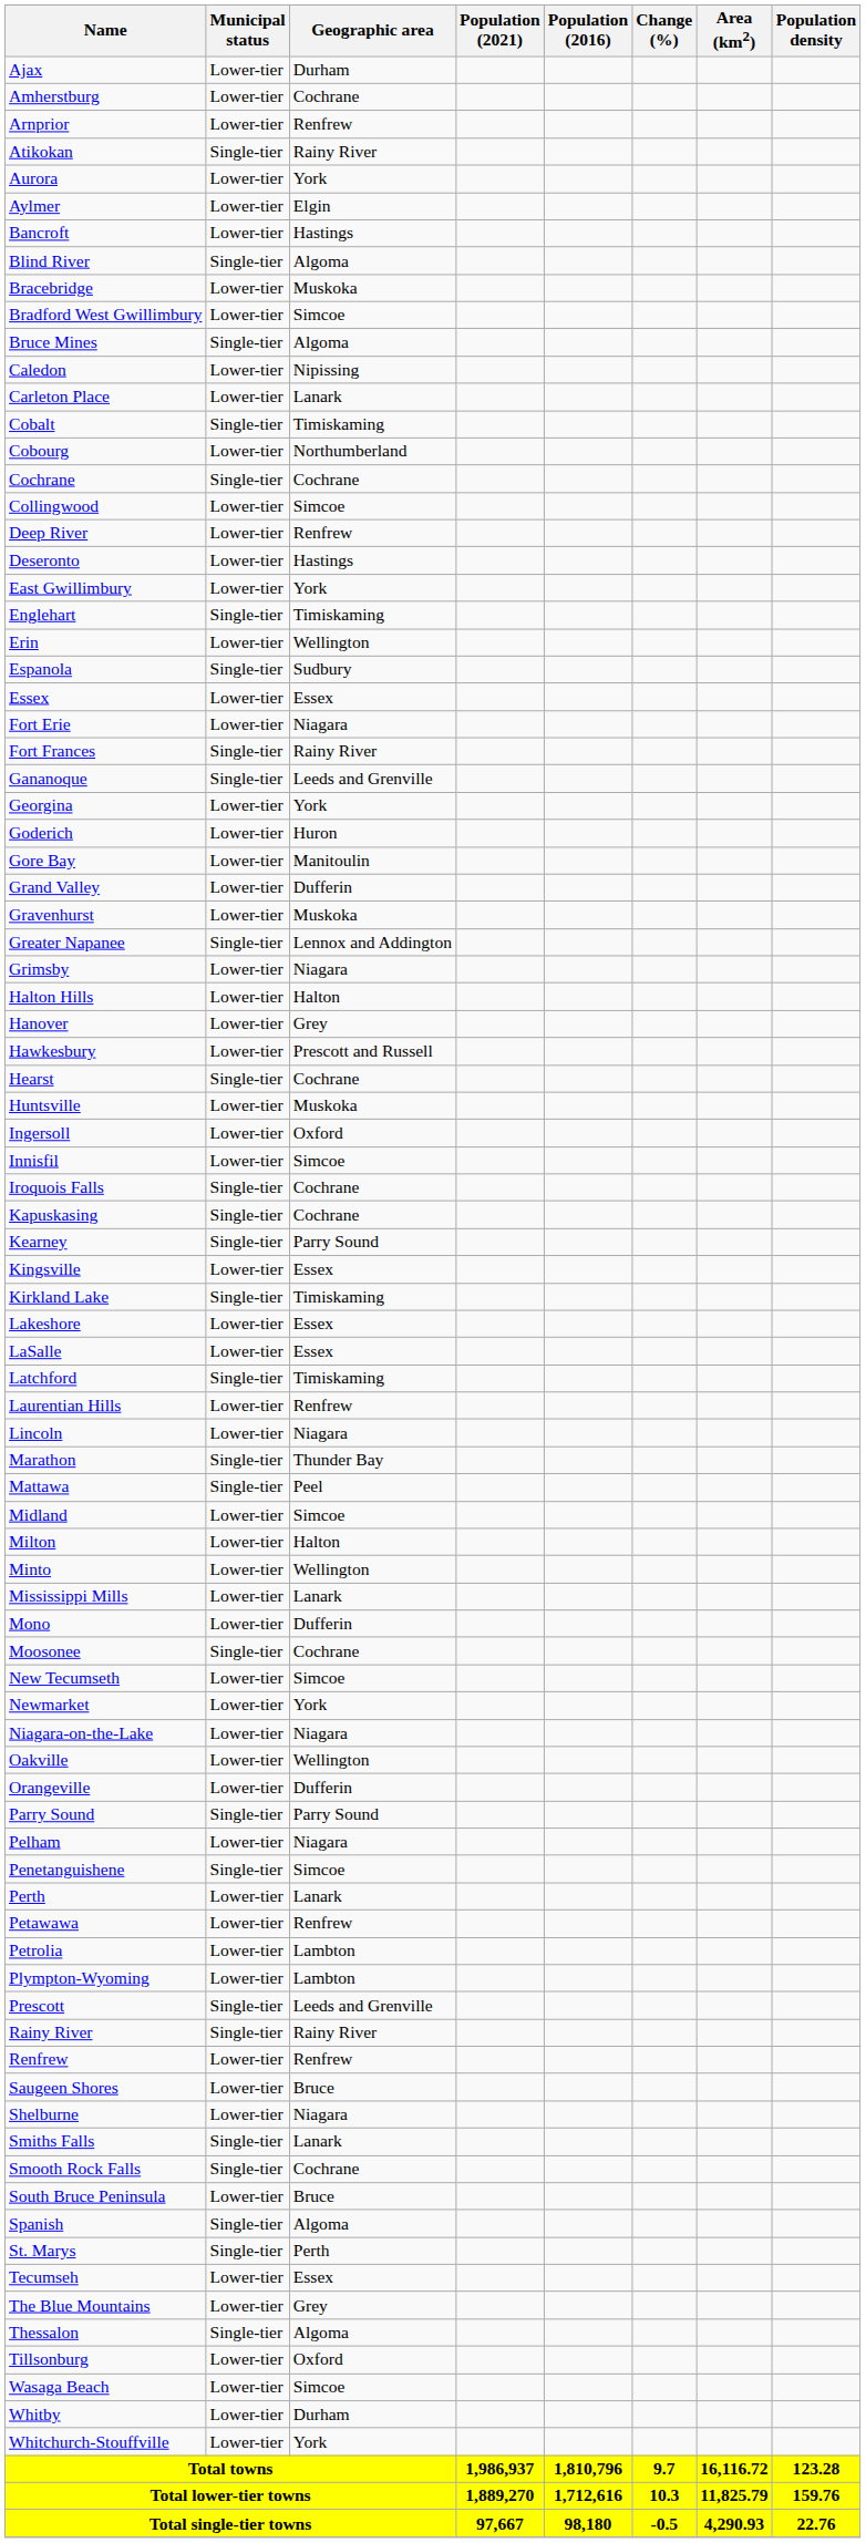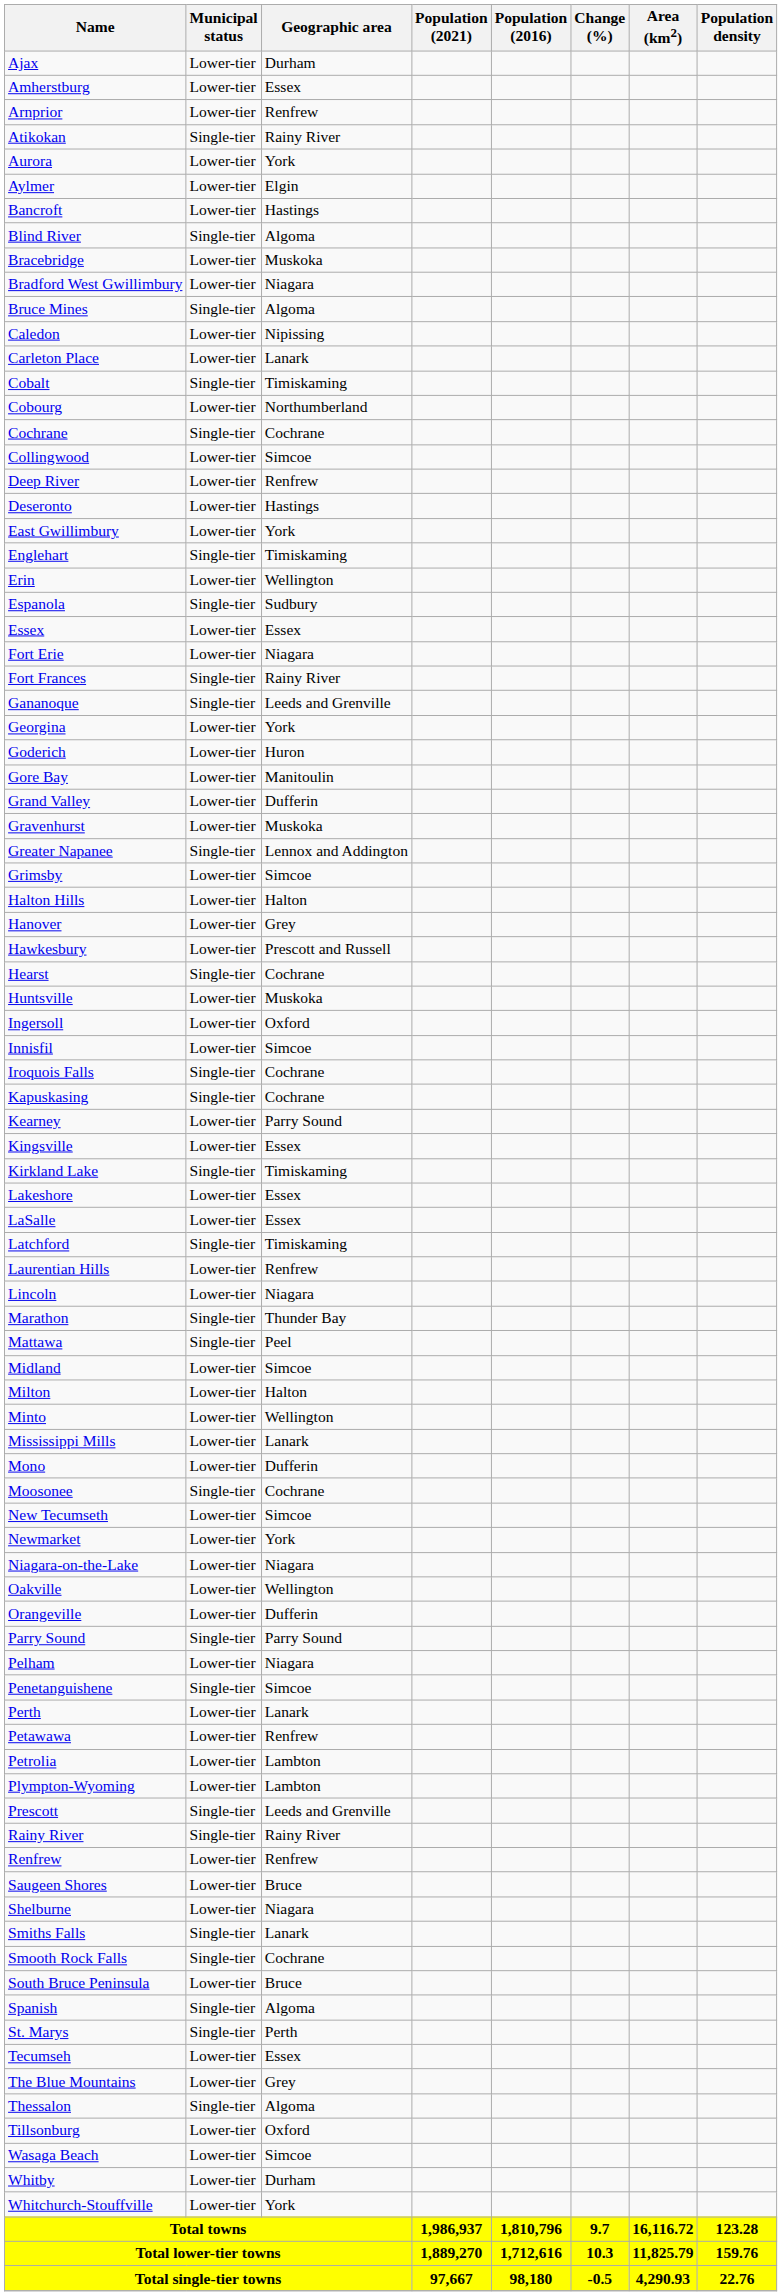 <table class="wikitable sortable">
 <tr>
 <th>Name</th>
 <th>Municipal<br>status</th>
 <th>Geographic area</th>
 <th>Population<br>(2021)</th>
 <th>Population<br>(2016)</th>
 <th>Change<br>(%)</th>
 <th>Area<br>(km<sup>2</sup>)</th>
 <th>Population<br>density</th>
 </tr>
 <tr>
 <td><a href='#'>Ajax</a></td>
 <td>Lower-tier</td>
 <td>Durham</td>
 <td align=center></td>
 <td align="center"></td>
 <td align="center"></td>
 <td align=center></td>
 <td align=center></td>
 </tr>
 <tr>
 <td><a href='#'>Amherstburg</a></td>
 <td>Lower-tier</td>
-<td>Cochrane</td>
+<td>Essex</td>
 <td align=center></td>
 <td align="center"></td>
 <td align="center"></td>
 <td align=center></td>
 <td align=center></td>
 </tr>
 <tr>
 <td><a href='#'>Arnprior</a></td>
 <td>Lower-tier</td>
 <td>Renfrew</td>
 <td align=center></td>
 <td align=center></td>
 <td align=center></td>
 <td align=center></td>
 <td align=center></td>
 </tr>
 <tr>
 <td><a href='#'>Atikokan</a></td>
 <td>Single-tier</td>
 <td>Rainy River</td>
 <td align=center></td>
 <td align=center></td>
 <td align=center></td>
 <td align=center></td>
 <td align=center></td>
 </tr>
 <tr>
 <td><a href='#'>Aurora</a></td>
 <td>Lower-tier</td>
 <td>York</td>
 <td align=center></td>
 <td align=center></td>
 <td align=center></td>
 <td align=center></td>
 <td align=center></td>
 </tr>
 <tr>
 <td><a href='#'>Aylmer</a></td>
 <td>Lower-tier</td>
 <td>Elgin</td>
 <td align=center></td>
 <td align=center></td>
 <td align=center></td>
 <td align=center></td>
 <td align=center></td>
 </tr>
 <tr>
 <td><a href='#'>Bancroft</a></td>
 <td>Lower-tier</td>
 <td>Hastings</td>
 <td align=center></td>
 <td align=center></td>
 <td align=center></td>
 <td align=center></td>
 <td align=center></td>
 </tr>
 <tr>
 <td><a href='#'>Blind River</a></td>
 <td>Single-tier</td>
 <td>Algoma</td>
 <td align=center></td>
 <td align=center></td>
 <td align=center></td>
 <td align=center></td>
 <td align=center></td>
 </tr>
 <tr>
 <td><a href='#'>Bracebridge</a></td>
 <td>Lower-tier</td>
 <td>Muskoka</td>
 <td align=center></td>
 <td align=center></td>
 <td align=center></td>
 <td align=center></td>
 <td align=center></td>
 </tr>
 <tr>
 <td><a href='#'>Bradford West Gwillimbury</a></td>
 <td>Lower-tier</td>
-<td>Simcoe</td>
+<td>Niagara</td>
 <td align=center></td>
 <td align=center></td>
 <td align=center></td>
 <td align=center></td>
 <td align=center></td>
 </tr>
 <tr>
 <td><a href='#'>Bruce Mines</a></td>
 <td>Single-tier</td>
 <td>Algoma</td>
 <td align=center></td>
 <td align=center></td>
 <td align=center></td>
 <td align=center></td>
 <td align=center></td>
 </tr>
 <tr>
 <td><a href='#'>Caledon</a></td>
 <td>Lower-tier</td>
 <td>Nipissing</td>
 <td align=center></td>
 <td align=center></td>
 <td align=center></td>
 <td align=center></td>
 <td align=center></td>
 </tr>
 <tr>
 <td><a href='#'>Carleton Place</a></td>
 <td>Lower-tier</td>
 <td>Lanark</td>
 <td align=center></td>
 <td align=center></td>
 <td align=center></td>
 <td align=center></td>
 <td align=center></td>
 </tr>
 <tr>
 <td><a href='#'>Cobalt</a></td>
 <td>Single-tier</td>
 <td>Timiskaming</td>
 <td align=center></td>
 <td align=center></td>
 <td align=center></td>
 <td align=center></td>
 <td align=center></td>
 </tr>
 <tr>
 <td><a href='#'>Cobourg</a></td>
 <td>Lower-tier</td>
 <td>Northumberland</td>
 <td align=center></td>
 <td align=center></td>
 <td align=center></td>
 <td align=center></td>
 <td align=center></td>
 </tr>
 <tr>
 <td><a href='#'>Cochrane</a></td>
 <td>Single-tier</td>
 <td>Cochrane</td>
 <td align=center></td>
 <td align=center></td>
 <td align=center></td>
 <td align=center></td>
 <td align=center></td>
 </tr>
 <tr>
 <td><a href='#'>Collingwood</a></td>
 <td>Lower-tier</td>
 <td>Simcoe</td>
 <td align=center></td>
 <td align=center></td>
 <td align=center></td>
 <td align=center></td>
 <td align=center></td>
 </tr>
 <tr>
 <td><a href='#'>Deep River</a></td>
 <td>Lower-tier</td>
 <td>Renfrew</td>
 <td align=center></td>
 <td align=center></td>
 <td align=center></td>
 <td align=center></td>
 <td align=center></td>
 </tr>
 <tr>
 <td><a href='#'>Deseronto</a></td>
 <td>Lower-tier</td>
 <td>Hastings</td>
 <td align=center></td>
 <td align=center></td>
 <td align=center></td>
 <td align=center></td>
 <td align=center></td>
 </tr>
 <tr>
 <td><a href='#'>East Gwillimbury</a></td>
 <td>Lower-tier</td>
 <td>York</td>
 <td align=center></td>
 <td align=center></td>
 <td align=center></td>
 <td align=center></td>
 <td align=center></td>
 </tr>
 <tr>
 <td><a href='#'>Englehart</a></td>
 <td>Single-tier</td>
 <td>Timiskaming</td>
 <td align=center></td>
 <td align=center></td>
 <td align=center></td>
 <td align=center></td>
 <td align=center></td>
 </tr>
 <tr>
 <td><a href='#'>Erin</a></td>
 <td>Lower-tier</td>
 <td>Wellington</td>
 <td align=center></td>
 <td align=center></td>
 <td align=center></td>
 <td align=center></td>
 <td align=center></td>
 </tr>
 <tr>
 <td><a href='#'>Espanola</a></td>
 <td>Single-tier</td>
 <td>Sudbury</td>
 <td align=center></td>
 <td align=center></td>
 <td align=center></td>
 <td align=center></td>
 <td align=center></td>
 </tr>
 <tr>
 <td><a href='#'>Essex</a></td>
 <td>Lower-tier</td>
 <td>Essex</td>
 <td align=center></td>
 <td align=center></td>
 <td align=center></td>
 <td align=center></td>
 <td align=center></td>
 </tr>
 <tr>
 <td><a href='#'>Fort Erie</a></td>
 <td>Lower-tier</td>
 <td>Niagara</td>
 <td align=center></td>
 <td align=center></td>
 <td align=center></td>
 <td align=center></td>
 <td align=center></td>
 </tr>
 <tr>
 <td><a href='#'>Fort Frances</a></td>
 <td>Single-tier</td>
 <td>Rainy River</td>
 <td align=center></td>
 <td align=center></td>
 <td align=center></td>
 <td align=center></td>
 <td align=center></td>
 </tr>
 <tr>
 <td><a href='#'>Gananoque</a></td>
 <td>Single-tier</td>
 <td>Leeds and Grenville</td>
 <td align=center></td>
 <td align=center></td>
 <td align=center></td>
 <td align=center></td>
 <td align=center></td>
 </tr>
 <tr>
 <td><a href='#'>Georgina</a></td>
 <td>Lower-tier</td>
 <td>York</td>
 <td align=center></td>
 <td align=center></td>
 <td align=center></td>
 <td align=center></td>
 <td align=center></td>
 </tr>
 <tr>
 <td><a href='#'>Goderich</a></td>
 <td>Lower-tier</td>
 <td>Huron</td>
 <td align=center></td>
 <td align=center></td>
 <td align=center></td>
 <td align=center></td>
 <td align=center></td>
 </tr>
 <tr>
 <td><a href='#'>Gore Bay</a></td>
 <td>Lower-tier</td>
 <td>Manitoulin</td>
 <td align=center></td>
 <td align=center></td>
 <td align=center></td>
 <td align=center></td>
 <td align=center></td>
 </tr>
 <tr>
 <td><a href='#'>Grand Valley</a></td>
 <td>Lower-tier</td>
 <td>Dufferin</td>
 <td align=center></td>
 <td align=center></td>
 <td align=center></td>
 <td align=center></td>
 <td align=center></td>
 </tr>
 <tr>
 <td><a href='#'>Gravenhurst</a></td>
 <td>Lower-tier</td>
 <td>Muskoka</td>
 <td align=center></td>
 <td align=center></td>
 <td align=center></td>
 <td align=center></td>
 <td align=center></td>
 </tr>
 <tr>
 <td><a href='#'>Greater Napanee</a></td>
 <td>Single-tier</td>
 <td>Lennox and Addington</td>
 <td align=center></td>
 <td align=center></td>
 <td align=center></td>
 <td align=center></td>
 <td align=center></td>
 </tr>
 <tr>
 <td><a href='#'>Grimsby</a></td>
 <td>Lower-tier</td>
-<td>Niagara</td>
+<td>Simcoe</td>
 <td align=center></td>
 <td align=center></td>
 <td align=center></td>
 <td align=center></td>
 <td align=center></td>
 </tr>
 <tr>
 <td><a href='#'>Halton Hills</a></td>
 <td>Lower-tier</td>
 <td>Halton</td>
 <td align=center></td>
 <td align=center></td>
 <td align=center></td>
 <td align=center></td>
 <td align=center></td>
 </tr>
 <tr>
 <td><a href='#'>Hanover</a></td>
 <td>Lower-tier</td>
 <td>Grey</td>
 <td align=center></td>
 <td align=center></td>
 <td align=center></td>
 <td align=center></td>
 <td align=center></td>
 </tr>
 <tr>
 <td><a href='#'>Hawkesbury</a></td>
 <td>Lower-tier</td>
 <td>Prescott and Russell</td>
 <td align=center></td>
 <td align=center></td>
 <td align=center></td>
 <td align=center></td>
 <td align=center></td>
 </tr>
 <tr>
 <td><a href='#'>Hearst</a></td>
 <td>Single-tier</td>
 <td>Cochrane</td>
 <td align=center></td>
 <td align=center></td>
 <td align=center></td>
 <td align=center></td>
 <td align=center></td>
 </tr>
 <tr>
 <td><a href='#'>Huntsville</a></td>
 <td>Lower-tier</td>
 <td>Muskoka</td>
 <td align=center></td>
 <td align=center></td>
 <td align=center></td>
 <td align=center></td>
 <td align=center></td>
 </tr>
 <tr>
 <td><a href='#'>Ingersoll</a></td>
 <td>Lower-tier</td>
 <td>Oxford</td>
 <td align=center></td>
 <td align=center></td>
 <td align=center></td>
 <td align=center></td>
 <td align=center></td>
 </tr>
 <tr>
 <td><a href='#'>Innisfil</a></td>
 <td>Lower-tier</td>
 <td>Simcoe</td>
 <td align=center></td>
 <td align=center></td>
 <td align=center></td>
 <td align=center></td>
 <td align=center></td>
 </tr>
 <tr>
 <td><a href='#'>Iroquois Falls</a></td>
 <td>Single-tier</td>
 <td>Cochrane</td>
 <td align=center></td>
 <td align=center></td>
 <td align=center></td>
 <td align=center></td>
 <td align=center></td>
 </tr>
 <tr>
 <td><a href='#'>Kapuskasing</a></td>
 <td>Single-tier</td>
 <td>Cochrane</td>
 <td align=center></td>
 <td align=center></td>
 <td align=center></td>
 <td align=center></td>
 <td align=center></td>
 </tr>
 <tr>
 <td><a href='#'>Kearney</a></td>
-<td>Single-tier</td>
+<td>Lower-tier</td>
 <td>Parry Sound</td>
 <td align=center></td>
 <td align=center></td>
 <td align=center></td>
 <td align=center></td>
 <td align=center></td>
 </tr>
 <tr>
 <td><a href='#'>Kingsville</a></td>
 <td>Lower-tier</td>
 <td>Essex</td>
 <td align=center></td>
 <td align=center></td>
 <td align=center></td>
 <td align=center></td>
 <td align=center></td>
 </tr>
 <tr>
 <td><a href='#'>Kirkland Lake</a></td>
 <td>Single-tier</td>
 <td>Timiskaming</td>
 <td align=center></td>
 <td align=center></td>
 <td align=center></td>
 <td align=center></td>
 <td align=center></td>
 </tr>
 <tr>
 <td><a href='#'>Lakeshore</a></td>
 <td>Lower-tier</td>
 <td>Essex</td>
 <td align=center></td>
 <td align=center></td>
 <td align=center></td>
 <td align=center></td>
 <td align=center></td>
 </tr>
 <tr>
 <td><a href='#'>LaSalle</a></td>
 <td>Lower-tier</td>
 <td>Essex</td>
 <td align=center></td>
 <td align=center></td>
 <td align=center></td>
 <td align=center></td>
 <td align=center></td>
 </tr>
 <tr>
 <td><a href='#'>Latchford</a></td>
 <td>Single-tier</td>
 <td>Timiskaming</td>
 <td align=center></td>
 <td align=center></td>
 <td align=center></td>
 <td align=center></td>
 <td align=center></td>
 </tr>
 <tr>
 <td><a href='#'>Laurentian Hills</a></td>
 <td>Lower-tier</td>
 <td>Renfrew</td>
 <td align=center></td>
 <td align=center></td>
 <td align=center></td>
 <td align=center></td>
 <td align=center></td>
 </tr>
 <tr>
 <td><a href='#'>Lincoln</a></td>
 <td>Lower-tier</td>
 <td>Niagara</td>
 <td align=center></td>
 <td align=center></td>
 <td align=center></td>
 <td align=center></td>
 <td align=center></td>
 </tr>
 <tr>
 <td><a href='#'>Marathon</a></td>
 <td>Single-tier</td>
 <td>Thunder Bay</td>
 <td align=center></td>
 <td align=center></td>
 <td align=center></td>
 <td align=center></td>
 <td align=center></td>
 </tr>
 <tr>
 <td><a href='#'>Mattawa</a></td>
 <td>Single-tier</td>
 <td>Peel</td>
 <td align=center></td>
 <td align=center></td>
 <td align=center></td>
 <td align=center></td>
 <td align=center></td>
 </tr>
 <tr>
 <td><a href='#'>Midland</a></td>
 <td>Lower-tier</td>
 <td>Simcoe</td>
 <td align=center></td>
 <td align=center></td>
 <td align=center></td>
 <td align=center></td>
 <td align=center></td>
 </tr>
 <tr>
 <td><a href='#'>Milton</a></td>
 <td>Lower-tier</td>
 <td>Halton</td>
 <td align=center></td>
 <td align=center></td>
 <td align=center></td>
 <td align=center></td>
 <td align=center></td>
 </tr>
 <tr>
 <td><a href='#'>Minto</a></td>
 <td>Lower-tier</td>
 <td>Wellington</td>
 <td align=center></td>
 <td align=center></td>
 <td align=center></td>
 <td align=center></td>
 <td align=center></td>
 </tr>
 <tr>
 <td><a href='#'>Mississippi Mills</a></td>
 <td>Lower-tier</td>
 <td>Lanark</td>
 <td align=center></td>
 <td align=center></td>
 <td align=center></td>
 <td align=center></td>
 <td align=center></td>
 </tr>
 <tr>
 <td><a href='#'>Mono</a></td>
 <td>Lower-tier</td>
 <td>Dufferin</td>
 <td align=center></td>
 <td align=center></td>
 <td align=center></td>
 <td align=center></td>
 <td align=center></td>
 </tr>
 <tr>
 <td><a href='#'>Moosonee</a></td>
 <td>Single-tier</td>
 <td>Cochrane</td>
 <td align=center></td>
 <td align=center></td>
 <td align=center></td>
 <td align=center></td>
 <td align=center></td>
 </tr>
 <tr>
 <td><a href='#'>New Tecumseth</a></td>
 <td>Lower-tier</td>
 <td>Simcoe</td>
 <td align=center></td>
 <td align=center></td>
 <td align=center></td>
 <td align=center></td>
 <td align=center></td>
 </tr>
 <tr>
 <td><a href='#'>Newmarket</a></td>
 <td>Lower-tier</td>
 <td>York</td>
 <td align=center></td>
 <td align=center></td>
 <td align=center></td>
 <td align=center></td>
 <td align=center></td>
 </tr>
 <tr>
 <td><a href='#'>Niagara-on-the-Lake</a></td>
 <td>Lower-tier</td>
 <td>Niagara</td>
 <td align=center></td>
 <td align=center></td>
 <td align=center></td>
 <td align=center></td>
 <td align=center></td>
 </tr>
 <tr>
 <td><a href='#'>Oakville</a></td>
 <td>Lower-tier</td>
 <td>Wellington</td>
 <td align=center></td>
 <td align=center></td>
 <td align=center></td>
 <td align=center></td>
 <td align=center></td>
 </tr>
 <tr>
 <td><a href='#'>Orangeville</a></td>
 <td>Lower-tier</td>
 <td>Dufferin</td>
 <td align=center></td>
 <td align=center></td>
 <td align=center></td>
 <td align=center></td>
 <td align=center></td>
 </tr>
 <tr>
 <td><a href='#'>Parry Sound</a></td>
 <td>Single-tier</td>
 <td>Parry Sound</td>
 <td align=center></td>
 <td align=center></td>
 <td align=center></td>
 <td align=center></td>
 <td align=center></td>
 </tr>
 <tr>
 <td><a href='#'>Pelham</a></td>
 <td>Lower-tier</td>
 <td>Niagara</td>
 <td align=center></td>
 <td align=center></td>
 <td align=center></td>
 <td align=center></td>
 <td align=center></td>
 </tr>
 <tr>
 <td><a href='#'>Penetanguishene</a></td>
 <td>Single-tier</td>
 <td>Simcoe</td>
 <td align=center></td>
 <td align=center></td>
 <td align=center></td>
 <td align=center></td>
 <td align=center></td>
 </tr>
 <tr>
 <td><a href='#'>Perth</a></td>
 <td>Lower-tier</td>
 <td>Lanark</td>
 <td align=center></td>
 <td align=center></td>
 <td align=center></td>
 <td align=center></td>
 <td align=center></td>
 </tr>
 <tr>
 <td><a href='#'>Petawawa</a></td>
 <td>Lower-tier</td>
 <td>Renfrew</td>
 <td align=center></td>
 <td align=center></td>
 <td align=center></td>
 <td align=center></td>
 <td align=center></td>
 </tr>
 <tr>
 <td><a href='#'>Petrolia</a></td>
 <td>Lower-tier</td>
 <td>Lambton</td>
 <td align=center></td>
 <td align=center></td>
 <td align=center></td>
 <td align=center></td>
 <td align=center></td>
 </tr>
 <tr>
 <td><a href='#'>Plympton-Wyoming</a></td>
 <td>Lower-tier</td>
 <td>Lambton</td>
 <td align=center></td>
 <td align=center></td>
 <td align=center></td>
 <td align=center></td>
 <td align=center></td>
 </tr>
 <tr>
 <td><a href='#'>Prescott</a></td>
 <td>Single-tier</td>
 <td>Leeds and Grenville</td>
 <td align=center></td>
 <td align=center></td>
 <td align=center></td>
 <td align=center></td>
 <td align=center></td>
 </tr>
 <tr>
 <td><a href='#'>Rainy River</a></td>
 <td>Single-tier</td>
 <td>Rainy River</td>
 <td align=center></td>
 <td align=center></td>
 <td align=center></td>
 <td align=center></td>
 <td align=center></td>
 </tr>
 <tr>
 <td><a href='#'>Renfrew</a></td>
 <td>Lower-tier</td>
 <td>Renfrew</td>
 <td align=center></td>
 <td align=center></td>
 <td align=center></td>
 <td align=center></td>
 <td align=center></td>
 </tr>
 <tr>
 <td><a href='#'>Saugeen Shores</a></td>
 <td>Lower-tier</td>
 <td>Bruce</td>
 <td align=center></td>
 <td align=center></td>
 <td align=center></td>
 <td align=center></td>
 <td align=center></td>
 </tr>
 <tr>
 <td><a href='#'>Shelburne</a></td>
 <td>Lower-tier</td>
 <td>Niagara</td>
 <td align=center></td>
 <td align=center></td>
 <td align=center></td>
 <td align=center></td>
 <td align=center></td>
 </tr>
 <tr>
 <td><a href='#'>Smiths Falls</a></td>
 <td>Single-tier</td>
 <td>Lanark</td>
 <td align=center></td>
 <td align=center></td>
 <td align=center></td>
 <td align=center></td>
 <td align=center></td>
 </tr>
 <tr>
 <td><a href='#'>Smooth Rock Falls</a></td>
 <td>Single-tier</td>
 <td>Cochrane</td>
 <td align=center></td>
 <td align=center></td>
 <td align=center></td>
 <td align=center></td>
 <td align=center></td>
 </tr>
 <tr>
 <td><a href='#'>South Bruce Peninsula</a></td>
 <td>Lower-tier</td>
 <td>Bruce</td>
 <td align=center></td>
 <td align=center></td>
 <td align=center></td>
 <td align=center></td>
 <td align=center></td>
 </tr>
 <tr>
 <td><a href='#'>Spanish</a></td>
 <td>Single-tier</td>
 <td>Algoma</td>
 <td align=center></td>
 <td align=center></td>
 <td align=center></td>
 <td align=center></td>
 <td align=center></td>
 </tr>
 <tr>
 <td><a href='#'>St. Marys</a></td>
 <td>Single-tier</td>
 <td>Perth</td>
 <td align=center></td>
 <td align=center></td>
 <td align=center></td>
 <td align=center></td>
 <td align=center></td>
 </tr>
 <tr>
 <td><a href='#'>Tecumseh</a></td>
 <td>Lower-tier</td>
 <td>Essex</td>
 <td align=center></td>
 <td align=center></td>
 <td align=center></td>
 <td align=center></td>
 <td align=center></td>
 </tr>
 <tr>
 <td><a href='#'>The Blue Mountains</a></td>
 <td>Lower-tier</td>
 <td>Grey</td>
 <td align=center></td>
 <td align=center></td>
 <td align=center></td>
 <td align=center></td>
 <td align=center></td>
 </tr>
 <tr>
 <td><a href='#'>Thessalon</a></td>
 <td>Single-tier</td>
 <td>Algoma</td>
 <td align=center></td>
 <td align=center></td>
 <td align=center></td>
 <td align=center></td>
 <td align=center></td>
 </tr>
 <tr>
 <td><a href='#'>Tillsonburg</a></td>
 <td>Lower-tier</td>
 <td>Oxford</td>
 <td align=center></td>
 <td align=center></td>
 <td align=center></td>
 <td align=center></td>
 <td align=center></td>
 </tr>
 <tr>
 <td><a href='#'>Wasaga Beach</a></td>
 <td>Lower-tier</td>
 <td>Simcoe</td>
 <td align=center></td>
 <td align=center></td>
 <td align=center></td>
 <td align=center></td>
 <td align=center></td>
 </tr>
 <tr>
 <td><a href='#'>Whitby</a></td>
 <td>Lower-tier</td>
 <td>Durham</td>
 <td align=center></td>
 <td align=center></td>
 <td align=center></td>
 <td align=center></td>
 <td align=center></td>
 </tr>
 <tr>
 <td><a href='#'>Whitchurch-Stouffville</a></td>
 <td>Lower-tier</td>
 <td>York</td>
 <td align=center></td>
 <td align=center></td>
 <td align=center></td>
 <td align=center></td>
 <td align=center></td>
 </tr>
 <tr class="sortbottom" bgcolor="yellow" align="center">
 <td colspan=3 bgcolor="yellow" align="center"><strong>Total towns</strong></td>
 <td bgcolor="yellow" align="center"><strong>1,986,937</strong></td>
 <td bgcolor="yellow" align="center"><strong>1,810,796</strong></td>
 <td bgcolor="yellow" align="center"><strong>9.7</strong></td>
 <td bgcolor="yellow" align="center"><strong>16,116.72</strong></td>
 <td bgcolor="yellow" align="center"><strong>123.28</strong></td>
 </tr>
 <tr>
 <td colspan=3 bgcolor="yellow" align="center"><strong>Total lower-tier towns</strong></td>
 <td bgcolor="yellow" align="center"><strong>1,889,270</strong></td>
 <td bgcolor="yellow" align="center"><strong>1,712,616</strong></td>
 <td bgcolor="yellow" align="center"><strong>10.3</strong></td>
 <td bgcolor="yellow" align="center"><strong>11,825.79</strong></td>
 <td bgcolor="yellow" align="center"><strong>159.76</strong></td>
 </tr>
 <tr>
 <td colspan=3 bgcolor="yellow" align="center"><strong>Total single-tier towns</strong></td>
 <td bgcolor="yellow" align="center"><strong>97,667</strong></td>
 <td bgcolor="yellow" align="center"><strong>98,180</strong></td>
 <td bgcolor="yellow" align="center"><strong>-0.5</strong></td>
 <td bgcolor="yellow" align="center"><strong>4,290.93</strong></td>
 <td bgcolor="yellow" align="center"><strong>22.76</strong></td>
 </tr>
 <tr>
 </tr>
 </table>
